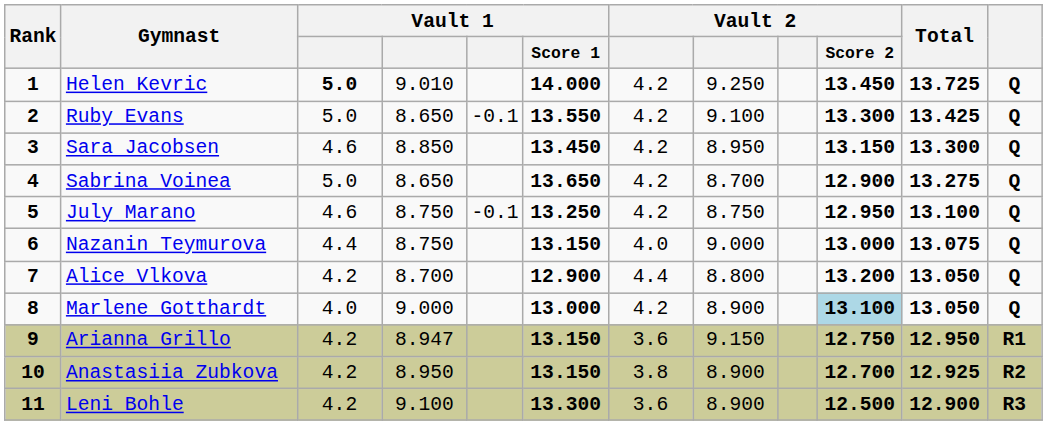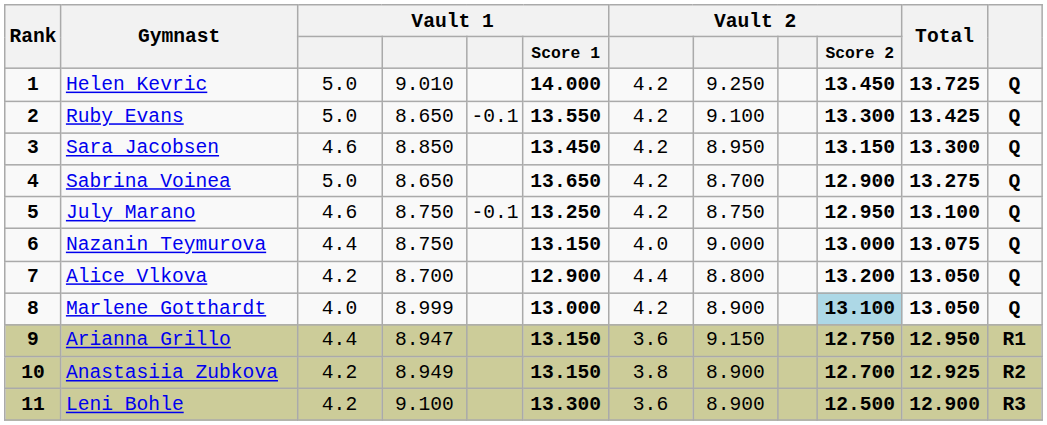 <table style="text-align:center;" class="wikitable sortable">
 <tr>
 <th style="width:15px;" rowspan="2">Rank</th>
 <th style="width:150px;" rowspan="2">Gymnast</th>
 <th colspan="4">Vault 1</th>
 <th colspan="4">Vault 2</th>
 <th style="width:50px;" rowspan="2">Total</th>
 <th style="width:30px;" rowspan="2"><small></small></th>
 </tr>
 <tr>
 <th style="width:50px;"><small></small></th>
 <th style="width:50px;"><small></small></th>
 <th style="width:20px;"><small></small></th>
 <th style="width:50px;"><small>Score 1</small></th>
 <th style="width:50px;"><small></small></th>
 <th style="width:50px;"><small></small></th>
 <th style="width:20px;"><small></small></th>
 <th style="width:50px;"><small>Score 2</small></th>
 </tr>
 <tr>
 <td scope="row" style="text-align:center"><strong>1</strong></td>
 <td align="left"> <a href='#'>Helen Kevric</a></td>
-<td><strong>5.0</strong></td>
+<td>5.0</td>
 <td>9.010</td>
 <td></td>
 <td><strong>14.000</strong></td>
 <td>4.2</td>
 <td>9.250</td>
 <td></td>
 <td><strong>13.450</strong></td>
 <td><strong>13.725</strong></td>
 <td><strong>Q</strong></td>
 </tr>
 <tr>
 <td scope="row" style="text-align:center"><strong>2</strong></td>
 <td align="left"> <a href='#'>Ruby Evans</a></td>
 <td>5.0</td>
 <td>8.650</td>
 <td>-0.1</td>
 <td><strong>13.550</strong></td>
 <td>4.2</td>
 <td>9.100</td>
 <td></td>
 <td><strong>13.300</strong></td>
 <td><strong>13.425</strong></td>
 <td><strong>Q</strong></td>
 </tr>
 <tr>
 <td scope="row" style="text-align:center"><strong>3</strong></td>
 <td align="left"> <a href='#'>Sara Jacobsen</a></td>
 <td>4.6</td>
 <td>8.850</td>
 <td></td>
 <td><strong>13.450</strong></td>
 <td>4.2</td>
 <td>8.950</td>
 <td></td>
 <td><strong>13.150</strong></td>
 <td><strong>13.300</strong></td>
 <td><strong>Q</strong></td>
 </tr>
 <tr>
 <td scope="row" style="text-align:center"><strong>4</strong></td>
 <td align="left"> <a href='#'>Sabrina Voinea</a></td>
 <td>5.0</td>
 <td>8.650</td>
 <td></td>
 <td><strong>13.650</strong></td>
 <td>4.2</td>
 <td>8.700</td>
 <td></td>
 <td><strong>12.900</strong></td>
 <td><strong>13.275</strong></td>
 <td><strong>Q</strong></td>
 </tr>
 <tr>
 <td scope="row" style="text-align:center"><strong>5</strong></td>
 <td align="left"> <a href='#'>July Marano</a></td>
 <td>4.6</td>
 <td>8.750</td>
 <td>-0.1</td>
 <td><strong>13.250</strong></td>
 <td>4.2</td>
 <td>8.750</td>
 <td></td>
 <td><strong>12.950</strong></td>
 <td><strong>13.100</strong></td>
 <td><strong>Q</strong></td>
 </tr>
 <tr>
 <td scope="row" style="text-align:center"><strong>6</strong></td>
 <td align="left"> <a href='#'>Nazanin Teymurova</a></td>
 <td>4.4</td>
 <td>8.750</td>
 <td></td>
 <td><strong>13.150</strong></td>
 <td>4.0</td>
 <td>9.000</td>
 <td></td>
 <td><strong>13.000</strong></td>
 <td><strong>13.075</strong></td>
 <td><strong>Q</strong></td>
 </tr>
 <tr>
 <td scope="row" style="text-align:center"><strong>7</strong></td>
 <td align="left"> <a href='#'>Alice Vlkova</a></td>
 <td>4.2</td>
 <td>8.700</td>
 <td></td>
 <td><strong>12.900</strong></td>
 <td>4.4</td>
 <td>8.800</td>
 <td></td>
 <td><strong>13.200</strong></td>
 <td><strong>13.050</strong></td>
 <td><strong>Q</strong></td>
 </tr>
 <tr>
 <td scope="row" style="text-align:center"><strong>8</strong></td>
 <td align="left"> <a href='#'>Marlene Gotthardt</a></td>
 <td>4.0</td>
-<td>9.000</td>
+<td>8.999</td>
 <td></td>
 <td><strong>13.000</strong></td>
 <td>4.2</td>
 <td>8.900</td>
 <td></td>
 <td style="background: lightblue;"><strong>13.100</strong></td>
 <td><strong>13.050</strong></td>
 <td><strong>Q</strong></td>
 </tr>
 <tr style="background:#cccc99;">
 <td scope="row" style="text-align:center"><strong>9</strong></td>
 <td align="left"> <a href='#'>Arianna Grillo</a></td>
-<td>4.2</td>
+<td>4.4</td>
 <td>8.947</td>
 <td></td>
 <td><strong>13.150</strong></td>
 <td>3.6</td>
 <td>9.150</td>
 <td></td>
 <td><strong>12.750</strong></td>
 <td><strong>12.950</strong></td>
 <td><strong>R1</strong></td>
 </tr>
 <tr style="background:#cccc99;">
 <td scope="row" style="text-align:center"><strong>10</strong></td>
 <td align="left"> <a href='#'>Anastasiia Zubkova</a></td>
 <td>4.2</td>
-<td>8.950</td>
+<td>8.949</td>
 <td></td>
 <td><strong>13.150</strong></td>
 <td>3.8</td>
 <td>8.900</td>
 <td></td>
 <td><strong>12.700</strong></td>
 <td><strong>12.925</strong></td>
 <td><strong>R2</strong></td>
 </tr>
 <tr style="background:#cccc99;">
 <td scope="row" style="text-align:center"><strong>11</strong></td>
 <td align="left"> <a href='#'>Leni Bohle</a></td>
 <td>4.2</td>
 <td>9.100</td>
 <td></td>
 <td><strong>13.300</strong></td>
 <td>3.6</td>
 <td>8.900</td>
 <td></td>
 <td><strong>12.500</strong></td>
 <td><strong>12.900</strong></td>
 <td><strong>R3</strong></td>
 </tr>
 </table>
